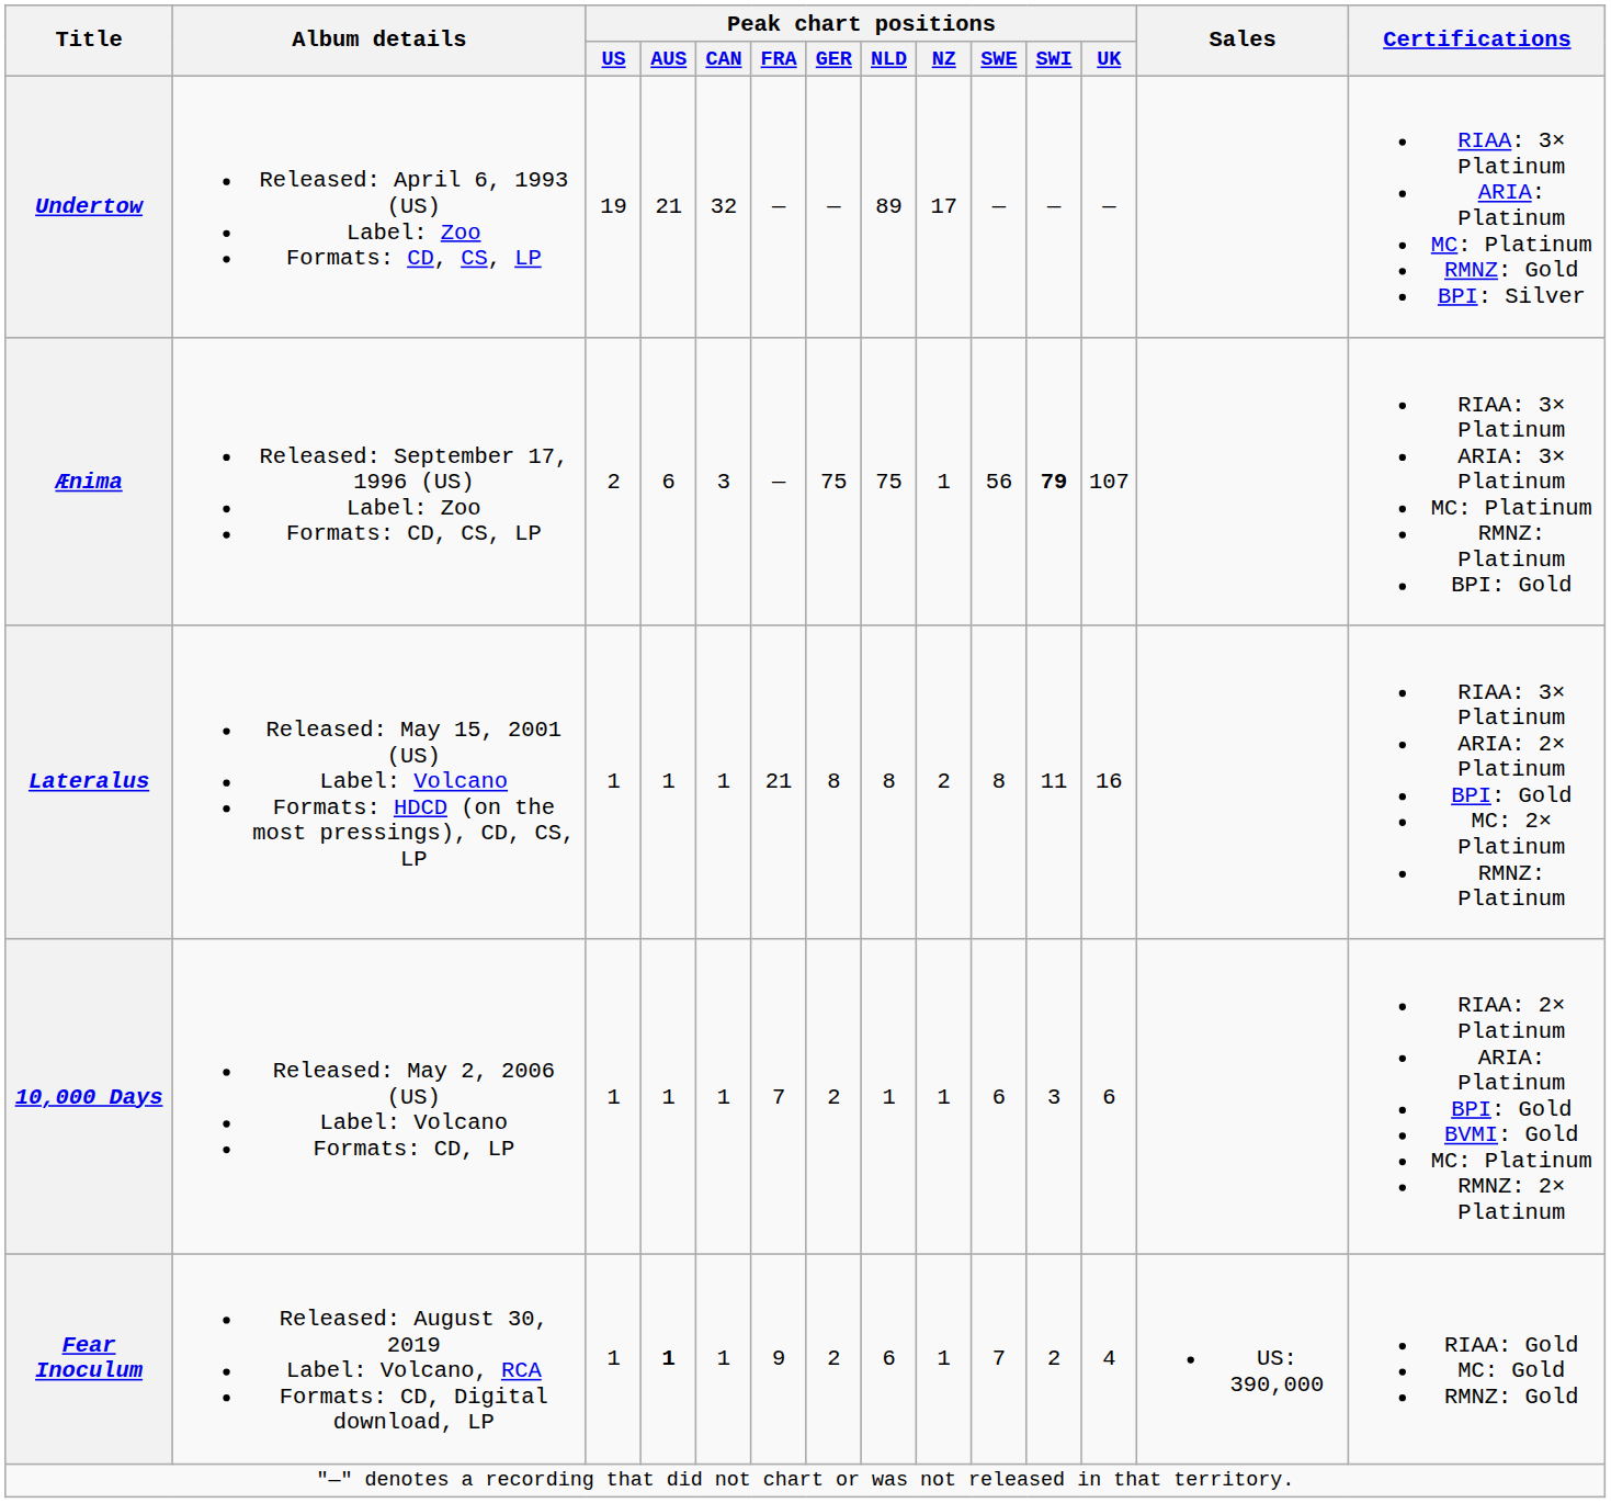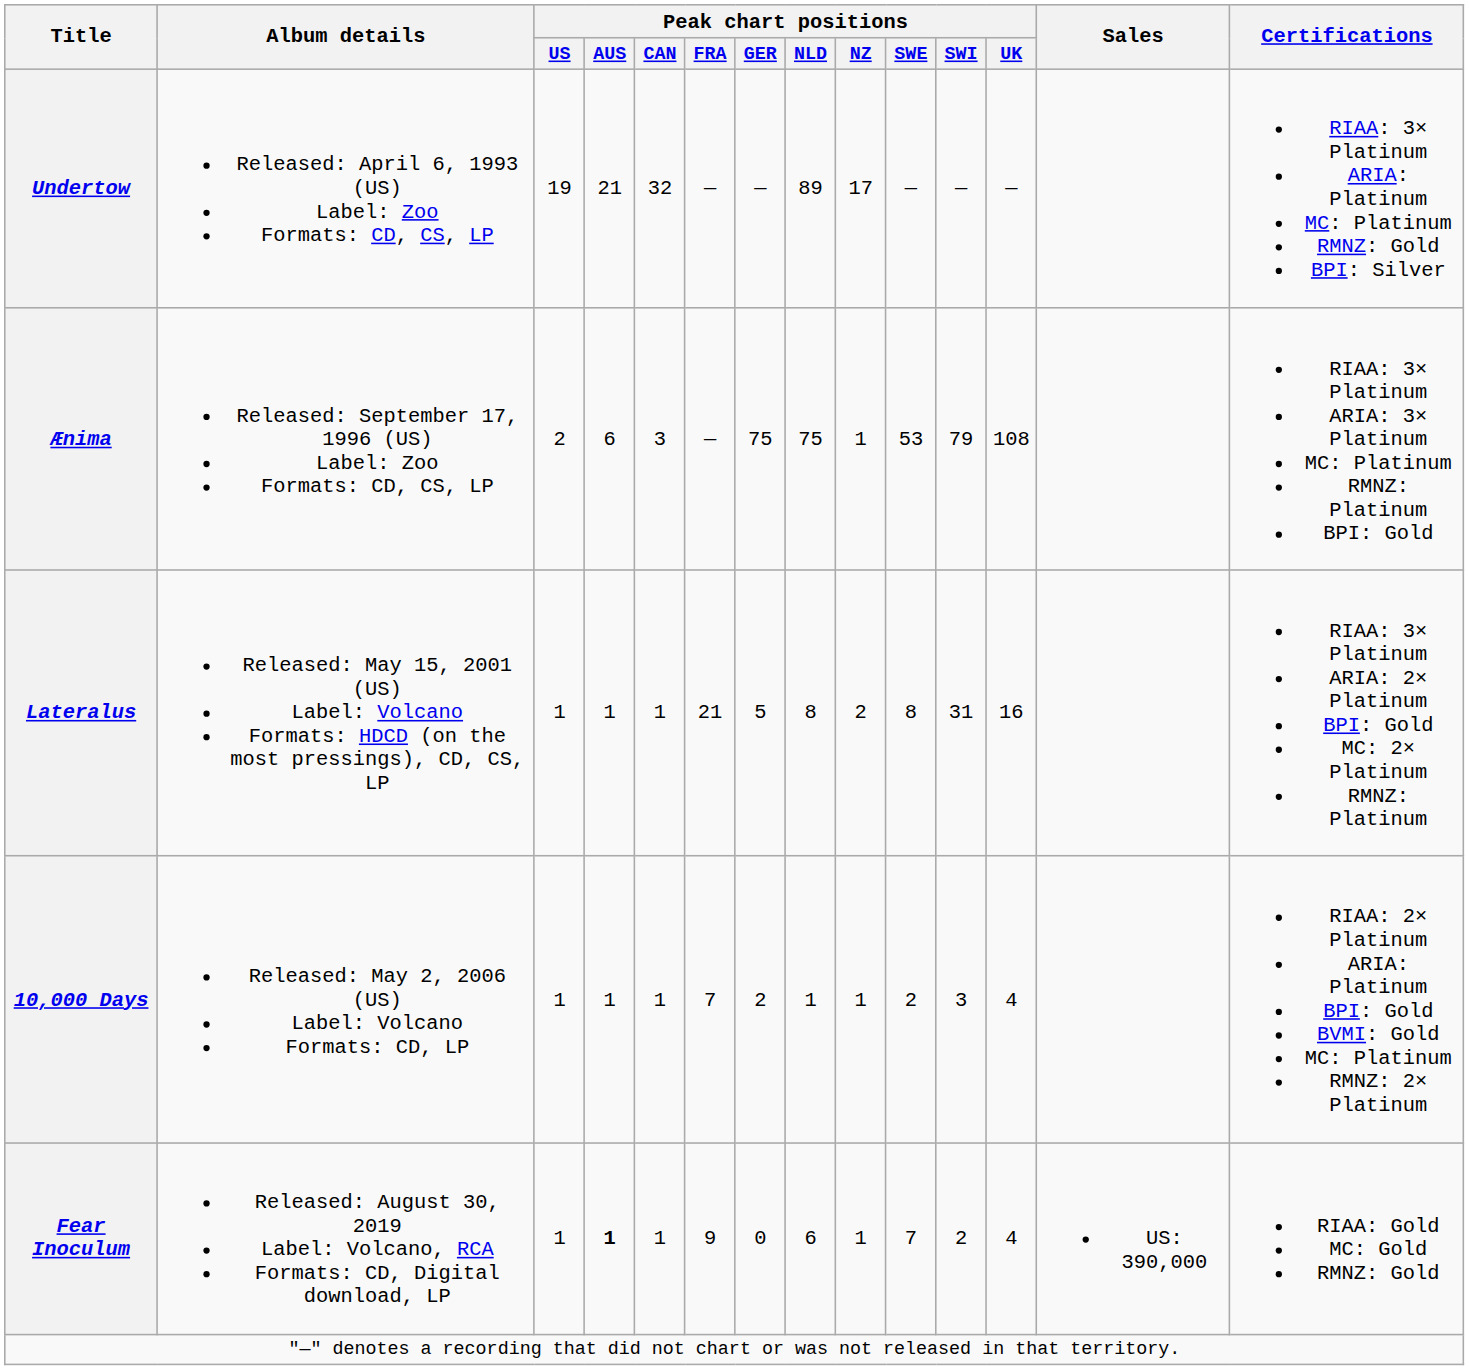 <table class="wikitable plainrowheaders" style="text-align:center;">
 <tr>
 <th scope="col" rowspan="2" style="width:7em;">Title</th>
 <th scope="col" rowspan="2" style="width:18em;">Album details</th>
 <th scope="col" colspan="10">Peak chart positions</th>
 <th scope="col" rowspan="2" style="width:9em;">Sales</th>
 <th scope="col" rowspan="2" style="width:11em;"><a href='#'>Certifications</a></th>
 </tr>
 <tr>
 <th scope="col" style="width:2.25em;font-size:90%;"><a href='#'>US</a><br></th>
 <th scope="col" style="width:2.25em;font-size:90%;"><a href='#'>AUS</a><br></th>
 <th scope="col" style="width:2.25em;font-size:90%;"><a href='#'>CAN</a><br></th>
 <th scope="col" style="width:2.25em;font-size:90%;"><a href='#'>FRA</a><br></th>
 <th scope="col" style="width:2.25em;font-size:90%;"><a href='#'>GER</a><br></th>
 <th scope="col" style="width:2.25em;font-size:90%;"><a href='#'>NLD</a><br></th>
 <th scope="col" style="width:2.25em;font-size:90%;"><a href='#'>NZ</a><br></th>
 <th scope="col" style="width:2.25em;font-size:90%;"><a href='#'>SWE</a><br></th>
 <th scope="col" style="width:2.25em;font-size:90%;"><a href='#'>SWI</a><br></th>
 <th scope="col" style="width:2.25em;font-size:90%;"><a href='#'>UK</a><br></th>
 </tr>
 <tr>
 <th scope="row"><em><a href='#'>Undertow</a></em></th>
 <td><br><ul><li>Released: April 6, 1993 <span>(US)</span></li><li>Label: <a href='#'>Zoo</a></li><li>Formats: <a href='#'>CD</a>, <a href='#'>CS</a>, <a href='#'>LP</a></li></ul></td>
 <td>19</td>
 <td>21</td>
 <td>32</td>
 <td>—</td>
 <td>—</td>
 <td>89</td>
 <td>17</td>
 <td>—</td>
 <td>—</td>
 <td>—</td>
 <td></td>
 <td><br><ul><li><a href='#'>RIAA</a>: 3× Platinum</li><li><a href='#'>ARIA</a>: Platinum</li><li><a href='#'>MC</a>: Platinum</li><li><a href='#'>RMNZ</a>: Gold</li><li><a href='#'>BPI</a>: Silver</li></ul></td>
 </tr>
 <tr>
 <th scope="row"><em><a href='#'>Ænima</a></em></th>
 <td><br><ul><li>Released: September 17, 1996 <span>(US)</span></li><li>Label: Zoo</li><li>Formats: CD, CS, LP</li></ul></td>
 <td>2</td>
 <td>6</td>
 <td>3</td>
 <td>—</td>
 <td>75</td>
 <td>75</td>
 <td>1</td>
-<td>56</td>
-<td><strong>79</strong></td>
-<td>107</td>
+<td>53</td>
+<td>79</td>
+<td>108</td>
 <td></td>
 <td><br><ul><li>RIAA: 3× Platinum</li><li>ARIA: 3× Platinum</li><li>MC: Platinum</li><li>RMNZ: Platinum</li><li>BPI: Gold</li></ul></td>
 </tr>
 <tr>
 <th scope="row"><em><a href='#'>Lateralus</a></em></th>
 <td><br><ul><li>Released: May 15, 2001 <span>(US)</span></li><li>Label: <a href='#'>Volcano</a></li><li>Formats: <a href='#'>HDCD</a> (on the most pressings), CD, CS, LP</li></ul></td>
 <td>1</td>
 <td>1</td>
 <td>1</td>
 <td>21</td>
-<td>8</td>
+<td>5</td>
 <td>8</td>
 <td>2</td>
 <td>8</td>
-<td>11</td>
+<td>31</td>
 <td>16</td>
 <td></td>
 <td><br><ul><li>RIAA: 3× Platinum</li><li>ARIA: 2× Platinum</li><li><a href='#'>BPI</a>: Gold</li><li>MC: 2× Platinum</li><li>RMNZ: Platinum</li></ul></td>
 </tr>
 <tr>
 <th scope="row"><em><a href='#'>10,000 Days</a></em></th>
 <td><br><ul><li>Released: May 2, 2006 <span>(US)</span></li><li>Label: Volcano</li><li>Formats: CD, LP</li></ul></td>
 <td>1</td>
 <td>1</td>
 <td>1</td>
 <td>7</td>
 <td>2</td>
 <td>1</td>
 <td>1</td>
-<td>6</td>
+<td>2</td>
 <td>3</td>
-<td>6</td>
+<td>4</td>
 <td></td>
 <td><br><ul><li>RIAA: 2× Platinum</li><li>ARIA: Platinum</li><li><a href='#'>BPI</a>: Gold</li><li><a href='#'>BVMI</a>: Gold</li><li>MC: Platinum</li><li>RMNZ: 2× Platinum</li></ul></td>
 </tr>
 <tr>
 <th scope="row"><em><a href='#'>Fear Inoculum</a></em></th>
 <td><br><ul><li>Released: August 30, 2019</li><li>Label: Volcano, <a href='#'>RCA</a></li><li>Formats: CD, Digital download, LP</li></ul></td>
 <td>1</td>
 <td><strong>1</strong></td>
 <td>1</td>
 <td>9</td>
-<td>2</td>
+<td>0</td>
 <td>6</td>
 <td>1</td>
 <td>7</td>
 <td>2</td>
 <td>4</td>
 <td><br><ul><li>US: 390,000</li></ul></td>
 <td><br><ul><li>RIAA: Gold</li><li>MC: Gold</li><li>RMNZ: Gold</li></ul></td>
 </tr>
 <tr>
 <td colspan="15" style="font-size:90%">"—" denotes a recording that did not chart or was not released in that territory.</td>
 </tr>
 </table>
